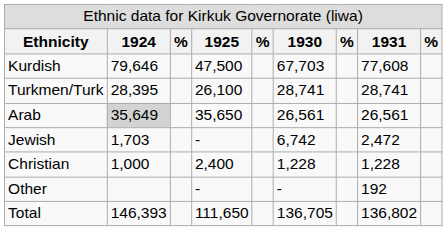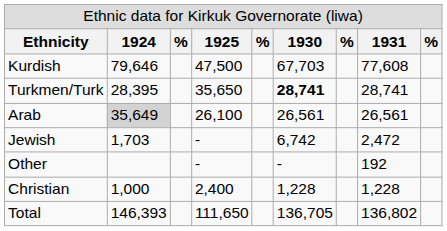 <table class="wikitable sortable">
 <tr bgcolor="#DDDDDD">
 <td colspan="9" align="center">Ethnic data for Kirkuk Governorate (liwa)</td>
 </tr>
 <tr bgcolor="#f0f0f0" align="center">
 <th>Ethnicity</th>
 <th>1924</th>
 <th>%</th>
 <th>1925</th>
 <th>%</th>
 <th>1930</th>
 <th>%</th>
 <th>1931</th>
 <th>%</th>
 </tr>
 <tr>
 <td>Kurdish</td>
 <td>79,646</td>
 <td></td>
 <td>47,500</td>
 <td></td>
 <td>67,703</td>
 <td></td>
 <td>77,608</td>
 <td></td>
 </tr>
 <tr>
 <td>Turkmen/Turk</td>
 <td>28,395</td>
 <td></td>
-<td>26,100</td>
+<td>35,650</td>
 <td></td>
-<td>28,741</td>
+<td><strong>28,741</strong></td>
 <td></td>
 <td>28,741</td>
 <td></td>
 </tr>
 <tr>
 <td>Arab</td>
 <td style="background: lightgrey;">35,649</td>
 <td></td>
-<td>35,650</td>
+<td>26,100</td>
 <td></td>
 <td>26,561</td>
 <td></td>
 <td>26,561</td>
 <td></td>
 </tr>
 <tr>
 <td>Jewish</td>
 <td>1,703</td>
 <td></td>
 <td>-</td>
 <td></td>
 <td>6,742</td>
 <td></td>
 <td>2,472</td>
 <td></td>
 </tr>
 <tr>
+<td>Other</td>
+<td></td>
+<td></td>
+<td>-</td>
+<td></td>
+<td>-</td>
+<td></td>
+<td>192</td>
+<td></td>
+</tr>
+<tr>
 <td>Christian</td>
 <td>1,000</td>
 <td></td>
 <td>2,400</td>
 <td></td>
 <td>1,228</td>
 <td></td>
 <td>1,228</td>
-<td></td>
-</tr>
-<tr>
-<td>Other</td>
-<td></td>
-<td></td>
-<td>-</td>
-<td></td>
-<td>-</td>
-<td></td>
-<td>192</td>
 <td></td>
 </tr>
 <tr>
 <td>Total</td>
 <td>146,393</td>
 <td></td>
 <td>111,650</td>
 <td></td>
 <td>136,705</td>
 <td></td>
 <td>136,802</td>
 <td></td>
 </tr>
 </table>
